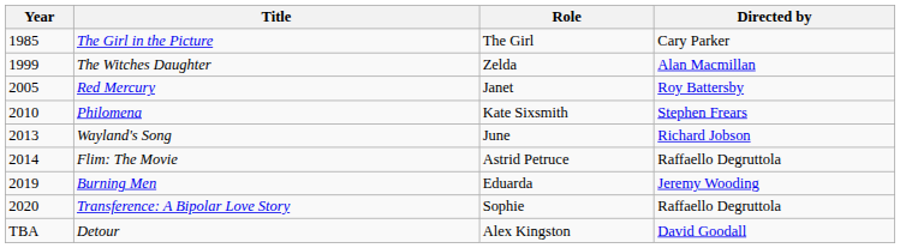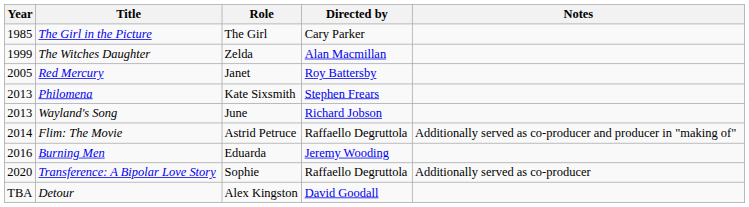 <table style="width:950px;" class="wikitable">
 <tr>
 <th>Year</th>
 <th>Title</th>
 <th>Role</th>
 <th>Directed by</th>
+<th>Notes</th>
 </tr>
 <tr>
 <td>1985</td>
 <td><em><a href='#'>The Girl in the Picture</a></em></td>
 <td>The Girl</td>
 <td>Cary Parker</td>
+<td></td>
 </tr>
 <tr>
 <td>1999</td>
 <td><em>The Witches Daughter</em></td>
 <td>Zelda</td>
 <td><a href='#'>Alan Macmillan</a></td>
+<td></td>
 </tr>
 <tr>
 <td>2005</td>
 <td><em><a href='#'>Red Mercury</a></em></td>
 <td>Janet</td>
 <td><a href='#'>Roy Battersby</a></td>
+<td></td>
 </tr>
 <tr>
-<td>2010</td>
+<td>2013</td>
 <td><em><a href='#'>Philomena</a></em></td>
 <td>Kate Sixsmith</td>
 <td><a href='#'>Stephen Frears</a></td>
+<td></td>
 </tr>
 <tr>
 <td>2013</td>
 <td><em>Wayland's Song</em></td>
 <td>June</td>
 <td><a href='#'>Richard Jobson</a></td>
+<td></td>
 </tr>
 <tr>
 <td>2014</td>
 <td><em>Flim: The Movie</em></td>
 <td>Astrid Petruce</td>
 <td>Raffaello Degruttola</td>
+<td>Additionally served as co-producer and producer in "making of"</td>
 </tr>
 <tr>
-<td>2019</td>
+<td>2016</td>
 <td><em><a href='#'>Burning Men</a></em></td>
 <td>Eduarda</td>
 <td><a href='#'>Jeremy Wooding</a></td>
+<td></td>
 </tr>
 <tr>
 <td>2020</td>
 <td><em><a href='#'>Transference: A Bipolar Love Story</a></em></td>
 <td>Sophie</td>
 <td>Raffaello Degruttola</td>
+<td>Additionally served as co-producer</td>
 </tr>
 <tr>
 <td>TBA</td>
 <td><em>Detour</em></td>
 <td>Alex Kingston</td>
 <td><a href='#'>David Goodall</a></td>
+<td></td>
 </tr>
 </table>
